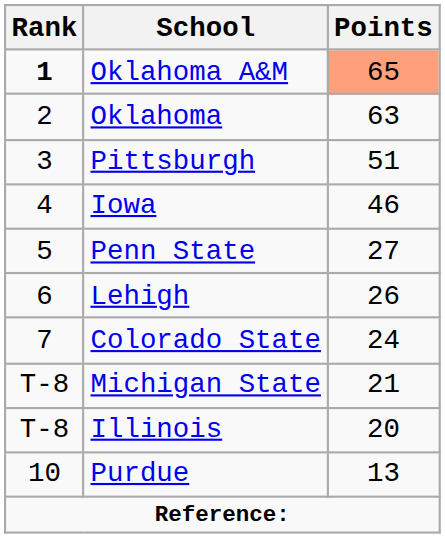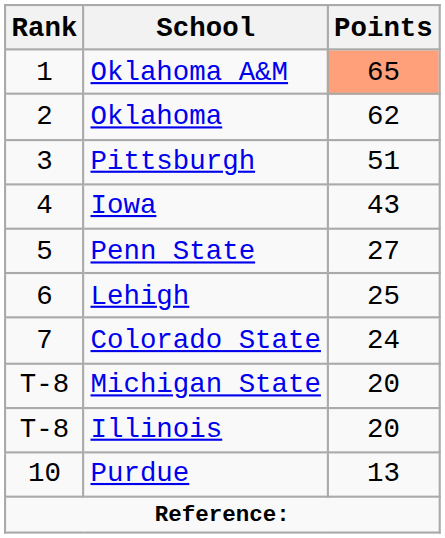 <table class="wikitable" style="text-align:center">
 <tr>
 <th>Rank</th>
 <th>School</th>
 <th>Points</th>
 </tr>
 <tr>
-<td><strong>1</strong></td>
+<td>1</td>
 <td align=left><a href='#'>Oklahoma A&M</a></td>
 <td style="background: lightsalmon;">65</td>
 </tr>
 <tr>
 <td>2</td>
 <td align=left><a href='#'>Oklahoma</a></td>
-<td>63</td>
+<td>62</td>
 </tr>
 <tr>
 <td>3</td>
 <td align=left><a href='#'>Pittsburgh</a></td>
 <td>51</td>
 </tr>
 <tr>
 <td>4</td>
 <td align=left><a href='#'>Iowa</a></td>
-<td>46</td>
+<td>43</td>
 </tr>
 <tr>
 <td>5</td>
 <td align=left><a href='#'>Penn State</a></td>
 <td>27</td>
 </tr>
 <tr>
 <td>6</td>
 <td align=left><a href='#'>Lehigh</a></td>
-<td>26</td>
+<td>25</td>
 </tr>
 <tr>
 <td>7</td>
 <td align=left><a href='#'>Colorado State</a></td>
 <td>24</td>
 </tr>
 <tr>
 <td>T-8</td>
 <td align=left><a href='#'>Michigan State</a></td>
-<td>21</td>
+<td>20</td>
 </tr>
 <tr>
 <td>T-8</td>
 <td align=left><a href='#'>Illinois</a></td>
 <td>20</td>
 </tr>
 <tr>
 <td>10</td>
 <td align=left><a href='#'>Purdue</a></td>
 <td>13</td>
 </tr>
 <tr>
 <td colspan="3"  style="font-size:8pt; text-align:center;"><strong>Reference:</strong></td>
 </tr>
 </table>
